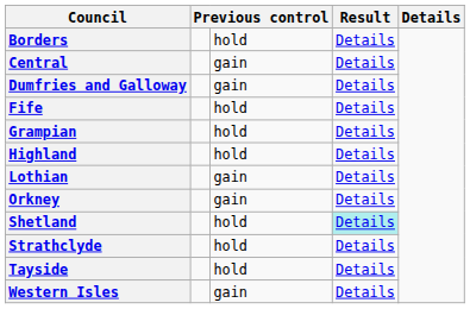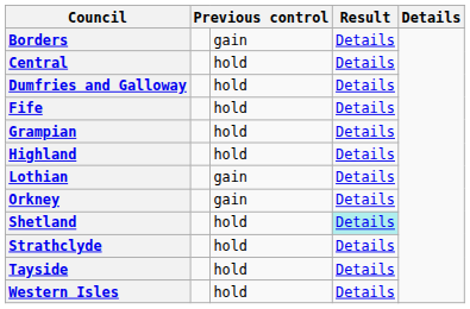 <table class="wikitable sortable" border="1">
 <tr>
 <th scope="col">Council</th>
 <th colspan=2>Previous control</th>
 <th colspan=2>Result</th>
 <th class="unsortable" scope="col">Details</th>
 </tr>
 <tr>
 <th scope="row" style="text-align: left;"><a href='#'>Borders</a></th>
 <td></td>
-<td> hold</td>
+<td> gain</td>
 <td><a href='#'>Details</a></td>
 </tr>
 <tr>
 <th scope="row" style="text-align: left;"><a href='#'>Central</a></th>
 <td></td>
-<td> gain</td>
+<td> hold</td>
 <td><a href='#'>Details</a></td>
 </tr>
 <tr>
 <th scope="row" style="text-align: left;"><a href='#'>Dumfries and Galloway</a></th>
 <td></td>
-<td> gain</td>
+<td> hold</td>
 <td><a href='#'>Details</a></td>
 </tr>
 <tr>
 <th scope="row" style="text-align: left;"><a href='#'>Fife</a></th>
 <td></td>
 <td> hold</td>
 <td><a href='#'>Details</a></td>
 </tr>
 <tr>
 <th scope="row" style="text-align: left;"><a href='#'>Grampian</a></th>
 <td></td>
 <td> hold</td>
 <td><a href='#'>Details</a></td>
 </tr>
 <tr>
 <th scope="row" style="text-align: left;"><a href='#'>Highland</a></th>
 <td></td>
 <td> hold</td>
 <td><a href='#'>Details</a></td>
 </tr>
 <tr>
 <th scope="row" style="text-align: left;"><a href='#'>Lothian</a></th>
 <td></td>
 <td> gain</td>
 <td><a href='#'>Details</a></td>
 </tr>
 <tr>
 <th scope="row" style="text-align: left;"><a href='#'>Orkney</a></th>
 <td></td>
 <td> gain</td>
 <td><a href='#'>Details</a></td>
 </tr>
 <tr>
 <th scope="row" style="text-align: left;"><a href='#'>Shetland</a></th>
 <td></td>
 <td> hold</td>
 <td style="background: paleturquoise;"><a href='#'>Details</a></td>
 </tr>
 <tr>
 <th scope="row" style="text-align: left;"><a href='#'>Strathclyde</a></th>
 <td></td>
 <td> hold</td>
 <td><a href='#'>Details</a></td>
 </tr>
 <tr>
 <th scope="row" style="text-align: left;"><a href='#'>Tayside</a></th>
 <td></td>
 <td> hold</td>
 <td><a href='#'>Details</a></td>
 </tr>
 <tr>
 <th scope="row" style="text-align: left;"><a href='#'>Western Isles</a></th>
 <td></td>
-<td> gain</td>
+<td> hold</td>
 <td><a href='#'>Details</a></td>
 </tr>
 </table>
